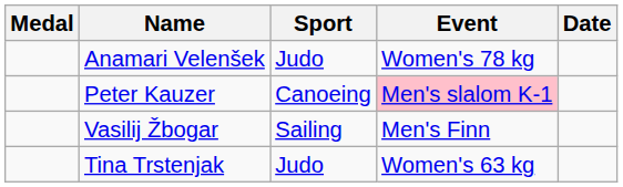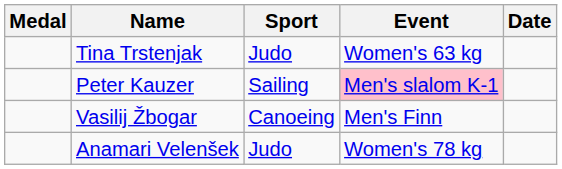 <table class="wikitable sortable"  style="font-size:95%">
 <tr>
 <th>Medal</th>
 <th>Name</th>
 <th>Sport</th>
 <th>Event</th>
 <th>Date</th>
 </tr>
 <tr>
 <td></td>
-<td><a href='#'>Anamari Velenšek</a></td>
+<td><a href='#'>Tina Trstenjak</a></td>
 <td><a href='#'>Judo</a></td>
-<td><a href='#'>Women's 78 kg</a></td>
+<td><a href='#'>Women's 63 kg</a></td>
 <td></td>
 </tr>
 <tr>
 <td></td>
 <td><a href='#'>Peter Kauzer</a></td>
-<td><a href='#'>Canoeing</a></td>
+<td><a href='#'>Sailing</a></td>
 <td style="background: pink;"><a href='#'>Men's slalom K-1</a></td>
 <td></td>
 </tr>
 <tr>
 <td></td>
 <td><a href='#'>Vasilij Žbogar</a></td>
-<td><a href='#'>Sailing</a></td>
+<td><a href='#'>Canoeing</a></td>
 <td><a href='#'>Men's Finn</a></td>
 <td></td>
 </tr>
 <tr>
 <td></td>
-<td><a href='#'>Tina Trstenjak</a></td>
+<td><a href='#'>Anamari Velenšek</a></td>
 <td><a href='#'>Judo</a></td>
-<td><a href='#'>Women's 63 kg</a></td>
+<td><a href='#'>Women's 78 kg</a></td>
 <td></td>
 </tr>
 </table>
